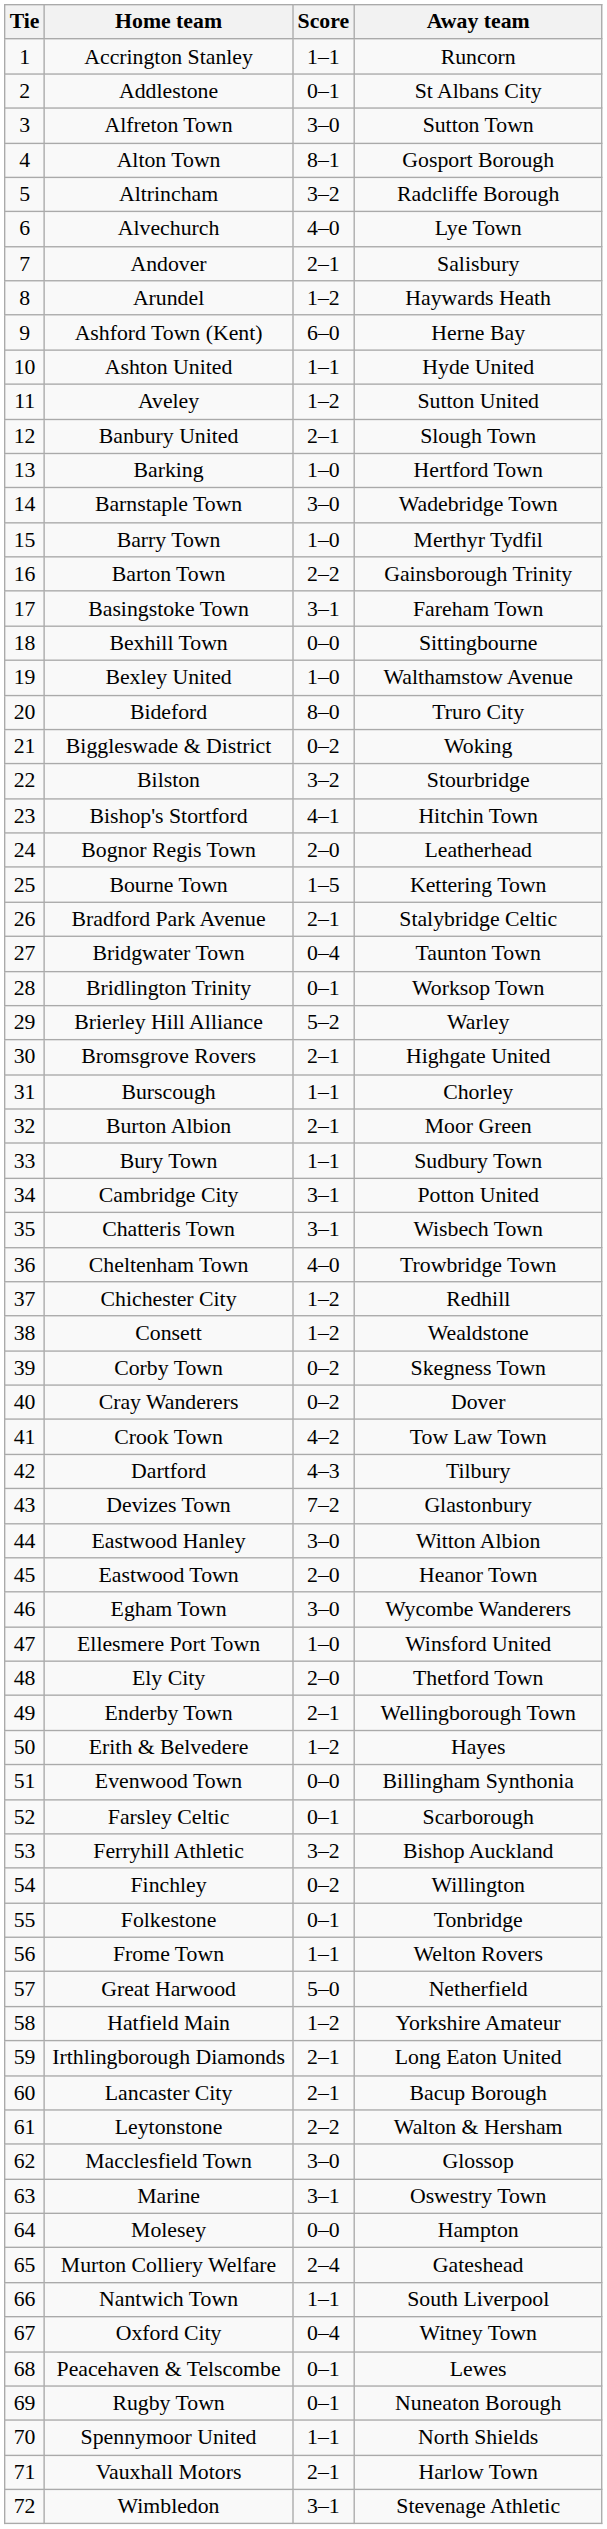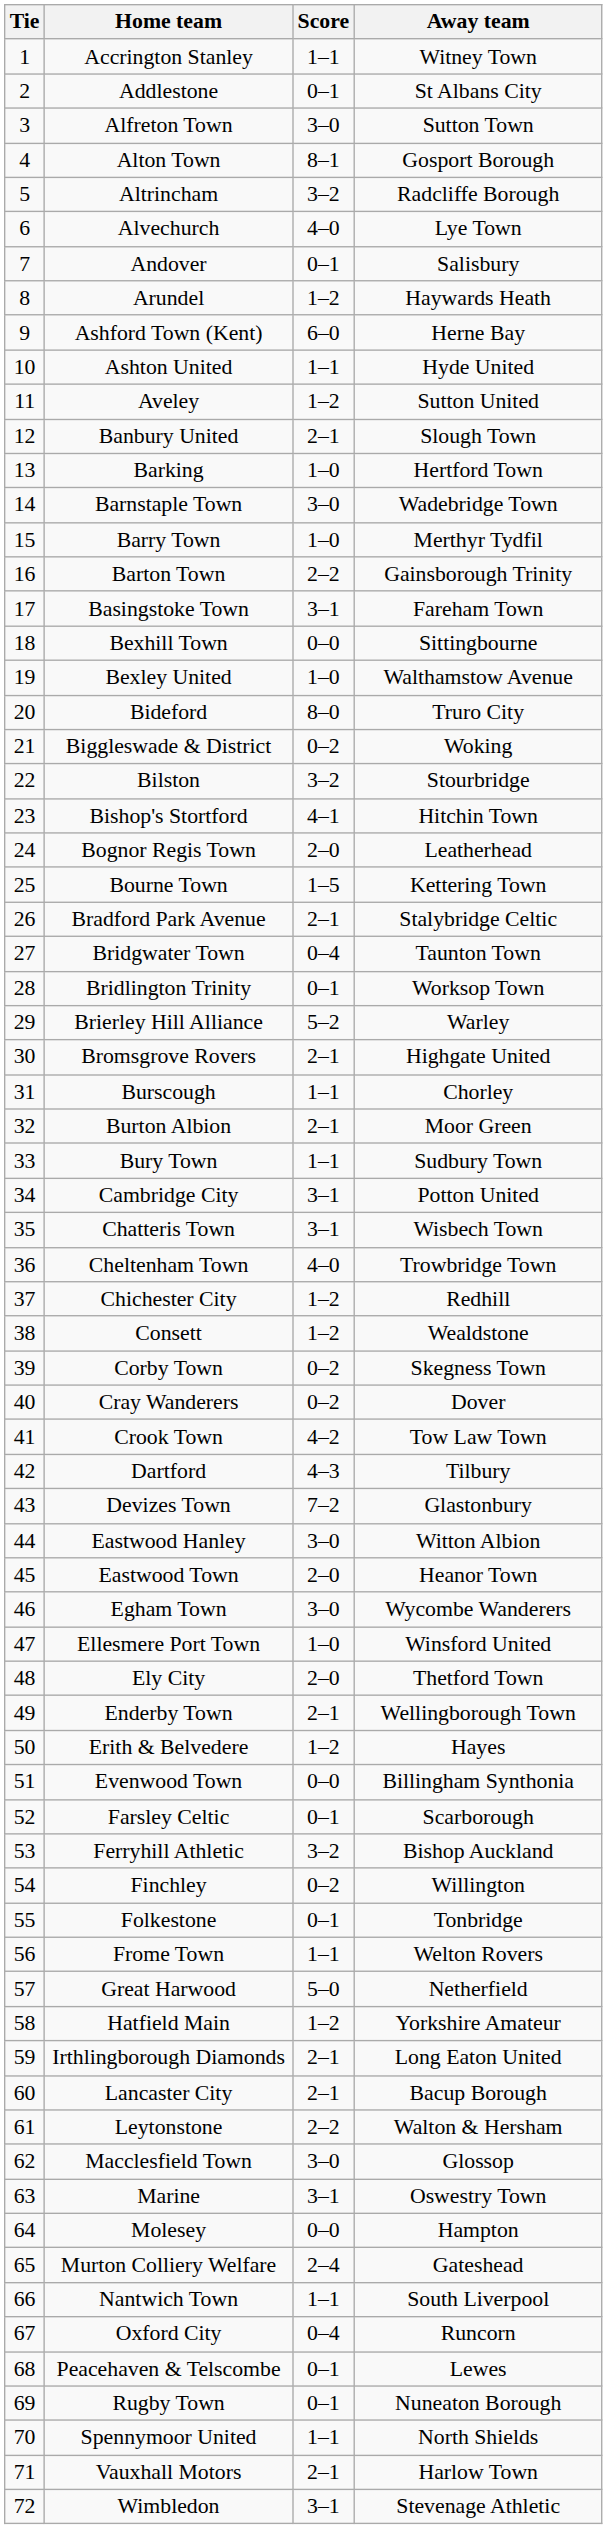 <table class="wikitable" style="text-align:center;">
 <tr>
 <th width=20>Tie</th>
 <th width=175>Home team</th>
 <th width=20>Score</th>
 <th width=175>Away team</th>
 </tr>
 <tr>
 <td>1</td>
 <td>Accrington Stanley</td>
 <td>1–1</td>
-<td>Runcorn</td>
+<td>Witney Town</td>
 </tr>
 <tr>
 <td>2</td>
 <td>Addlestone</td>
 <td>0–1</td>
 <td>St Albans City</td>
 </tr>
 <tr>
 <td>3</td>
 <td>Alfreton Town</td>
 <td>3–0</td>
 <td>Sutton Town</td>
 </tr>
 <tr>
 <td>4</td>
 <td>Alton Town</td>
 <td>8–1</td>
 <td>Gosport Borough</td>
 </tr>
 <tr>
 <td>5</td>
 <td>Altrincham</td>
 <td>3–2</td>
 <td>Radcliffe Borough</td>
 </tr>
 <tr>
 <td>6</td>
 <td>Alvechurch</td>
 <td>4–0</td>
 <td>Lye Town</td>
 </tr>
 <tr>
 <td>7</td>
 <td>Andover</td>
-<td>2–1</td>
+<td>0–1</td>
 <td>Salisbury</td>
 </tr>
 <tr>
 <td>8</td>
 <td>Arundel</td>
 <td>1–2</td>
 <td>Haywards Heath</td>
 </tr>
 <tr>
 <td>9</td>
 <td>Ashford Town (Kent)</td>
 <td>6–0</td>
 <td>Herne Bay</td>
 </tr>
 <tr>
 <td>10</td>
 <td>Ashton United</td>
 <td>1–1</td>
 <td>Hyde United</td>
 </tr>
 <tr>
 <td>11</td>
 <td>Aveley</td>
 <td>1–2</td>
 <td>Sutton United</td>
 </tr>
 <tr>
 <td>12</td>
 <td>Banbury United</td>
 <td>2–1</td>
 <td>Slough Town</td>
 </tr>
 <tr>
 <td>13</td>
 <td>Barking</td>
 <td>1–0</td>
 <td>Hertford Town</td>
 </tr>
 <tr>
 <td>14</td>
 <td>Barnstaple Town</td>
 <td>3–0</td>
 <td>Wadebridge Town</td>
 </tr>
 <tr>
 <td>15</td>
 <td>Barry Town</td>
 <td>1–0</td>
 <td>Merthyr Tydfil</td>
 </tr>
 <tr>
 <td>16</td>
 <td>Barton Town</td>
 <td>2–2</td>
 <td>Gainsborough Trinity</td>
 </tr>
 <tr>
 <td>17</td>
 <td>Basingstoke Town</td>
 <td>3–1</td>
 <td>Fareham Town</td>
 </tr>
 <tr>
 <td>18</td>
 <td>Bexhill Town</td>
 <td>0–0</td>
 <td>Sittingbourne</td>
 </tr>
 <tr>
 <td>19</td>
 <td>Bexley United</td>
 <td>1–0</td>
 <td>Walthamstow Avenue</td>
 </tr>
 <tr>
 <td>20</td>
 <td>Bideford</td>
 <td>8–0</td>
 <td>Truro City</td>
 </tr>
 <tr>
 <td>21</td>
 <td>Biggleswade & District</td>
 <td>0–2</td>
 <td>Woking</td>
 </tr>
 <tr>
 <td>22</td>
 <td>Bilston</td>
 <td>3–2</td>
 <td>Stourbridge</td>
 </tr>
 <tr>
 <td>23</td>
 <td>Bishop's Stortford</td>
 <td>4–1</td>
 <td>Hitchin Town</td>
 </tr>
 <tr>
 <td>24</td>
 <td>Bognor Regis Town</td>
 <td>2–0</td>
 <td>Leatherhead</td>
 </tr>
 <tr>
 <td>25</td>
 <td>Bourne Town</td>
 <td>1–5</td>
 <td>Kettering Town</td>
 </tr>
 <tr>
 <td>26</td>
 <td>Bradford Park Avenue</td>
 <td>2–1</td>
 <td>Stalybridge Celtic</td>
 </tr>
 <tr>
 <td>27</td>
 <td>Bridgwater Town</td>
 <td>0–4</td>
 <td>Taunton Town</td>
 </tr>
 <tr>
 <td>28</td>
 <td>Bridlington Trinity</td>
 <td>0–1</td>
 <td>Worksop Town</td>
 </tr>
 <tr>
 <td>29</td>
 <td>Brierley Hill Alliance</td>
 <td>5–2</td>
 <td>Warley</td>
 </tr>
 <tr>
 <td>30</td>
 <td>Bromsgrove Rovers</td>
 <td>2–1</td>
 <td>Highgate United</td>
 </tr>
 <tr>
 <td>31</td>
 <td>Burscough</td>
 <td>1–1</td>
 <td>Chorley</td>
 </tr>
 <tr>
 <td>32</td>
 <td>Burton Albion</td>
 <td>2–1</td>
 <td>Moor Green</td>
 </tr>
 <tr>
 <td>33</td>
 <td>Bury Town</td>
 <td>1–1</td>
 <td>Sudbury Town</td>
 </tr>
 <tr>
 <td>34</td>
 <td>Cambridge City</td>
 <td>3–1</td>
 <td>Potton United</td>
 </tr>
 <tr>
 <td>35</td>
 <td>Chatteris Town</td>
 <td>3–1</td>
 <td>Wisbech Town</td>
 </tr>
 <tr>
 <td>36</td>
 <td>Cheltenham Town</td>
 <td>4–0</td>
 <td>Trowbridge Town</td>
 </tr>
 <tr>
 <td>37</td>
 <td>Chichester City</td>
 <td>1–2</td>
 <td>Redhill</td>
 </tr>
 <tr>
 <td>38</td>
 <td>Consett</td>
 <td>1–2</td>
 <td>Wealdstone</td>
 </tr>
 <tr>
 <td>39</td>
 <td>Corby Town</td>
 <td>0–2</td>
 <td>Skegness Town</td>
 </tr>
 <tr>
 <td>40</td>
 <td>Cray Wanderers</td>
 <td>0–2</td>
 <td>Dover</td>
 </tr>
 <tr>
 <td>41</td>
 <td>Crook Town</td>
 <td>4–2</td>
 <td>Tow Law Town</td>
 </tr>
 <tr>
 <td>42</td>
 <td>Dartford</td>
 <td>4–3</td>
 <td>Tilbury</td>
 </tr>
 <tr>
 <td>43</td>
 <td>Devizes Town</td>
 <td>7–2</td>
 <td>Glastonbury</td>
 </tr>
 <tr>
 <td>44</td>
 <td>Eastwood Hanley</td>
 <td>3–0</td>
 <td>Witton Albion</td>
 </tr>
 <tr>
 <td>45</td>
 <td>Eastwood Town</td>
 <td>2–0</td>
 <td>Heanor Town</td>
 </tr>
 <tr>
 <td>46</td>
 <td>Egham Town</td>
 <td>3–0</td>
 <td>Wycombe Wanderers</td>
 </tr>
 <tr>
 <td>47</td>
 <td>Ellesmere Port Town</td>
 <td>1–0</td>
 <td>Winsford United</td>
 </tr>
 <tr>
 <td>48</td>
 <td>Ely City</td>
 <td>2–0</td>
 <td>Thetford Town</td>
 </tr>
 <tr>
 <td>49</td>
 <td>Enderby Town</td>
 <td>2–1</td>
 <td>Wellingborough Town</td>
 </tr>
 <tr>
 <td>50</td>
 <td>Erith & Belvedere</td>
 <td>1–2</td>
 <td>Hayes</td>
 </tr>
 <tr>
 <td>51</td>
 <td>Evenwood Town</td>
 <td>0–0</td>
 <td>Billingham Synthonia</td>
 </tr>
 <tr>
 <td>52</td>
 <td>Farsley Celtic</td>
 <td>0–1</td>
 <td>Scarborough</td>
 </tr>
 <tr>
 <td>53</td>
 <td>Ferryhill Athletic</td>
 <td>3–2</td>
 <td>Bishop Auckland</td>
 </tr>
 <tr>
 <td>54</td>
 <td>Finchley</td>
 <td>0–2</td>
 <td>Willington</td>
 </tr>
 <tr>
 <td>55</td>
 <td>Folkestone</td>
 <td>0–1</td>
 <td>Tonbridge</td>
 </tr>
 <tr>
 <td>56</td>
 <td>Frome Town</td>
 <td>1–1</td>
 <td>Welton Rovers</td>
 </tr>
 <tr>
 <td>57</td>
 <td>Great Harwood</td>
 <td>5–0</td>
 <td>Netherfield</td>
 </tr>
 <tr>
 <td>58</td>
 <td>Hatfield Main</td>
 <td>1–2</td>
 <td>Yorkshire Amateur</td>
 </tr>
 <tr>
 <td>59</td>
 <td>Irthlingborough Diamonds</td>
 <td>2–1</td>
 <td>Long Eaton United</td>
 </tr>
 <tr>
 <td>60</td>
 <td>Lancaster City</td>
 <td>2–1</td>
 <td>Bacup Borough</td>
 </tr>
 <tr>
 <td>61</td>
 <td>Leytonstone</td>
 <td>2–2</td>
 <td>Walton & Hersham</td>
 </tr>
 <tr>
 <td>62</td>
 <td>Macclesfield Town</td>
 <td>3–0</td>
 <td>Glossop</td>
 </tr>
 <tr>
 <td>63</td>
 <td>Marine</td>
 <td>3–1</td>
 <td>Oswestry Town</td>
 </tr>
 <tr>
 <td>64</td>
 <td>Molesey</td>
 <td>0–0</td>
 <td>Hampton</td>
 </tr>
 <tr>
 <td>65</td>
 <td>Murton Colliery Welfare</td>
 <td>2–4</td>
 <td>Gateshead</td>
 </tr>
 <tr>
 <td>66</td>
 <td>Nantwich Town</td>
 <td>1–1</td>
 <td>South Liverpool</td>
 </tr>
 <tr>
 <td>67</td>
 <td>Oxford City</td>
 <td>0–4</td>
-<td>Witney Town</td>
+<td>Runcorn</td>
 </tr>
 <tr>
 <td>68</td>
 <td>Peacehaven & Telscombe</td>
 <td>0–1</td>
 <td>Lewes</td>
 </tr>
 <tr>
 <td>69</td>
 <td>Rugby Town</td>
 <td>0–1</td>
 <td>Nuneaton Borough</td>
 </tr>
 <tr>
 <td>70</td>
 <td>Spennymoor United</td>
 <td>1–1</td>
 <td>North Shields</td>
 </tr>
 <tr>
 <td>71</td>
 <td>Vauxhall Motors</td>
 <td>2–1</td>
 <td>Harlow Town</td>
 </tr>
 <tr>
 <td>72</td>
 <td>Wimbledon</td>
 <td>3–1</td>
 <td>Stevenage Athletic</td>
 </tr>
 </table>
